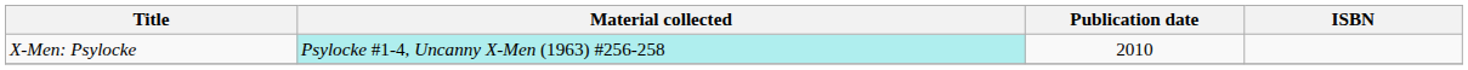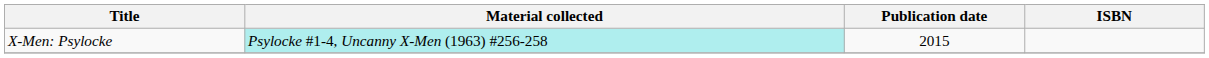 <table class="wikitable" width="100%">
 <tr>
 <th width=20%>Title</th>
 <th width=50%>Material collected</th>
 <th width=15%>Publication date</th>
 <th width=15%>ISBN</th>
 </tr>
 <tr>
 <td><em>X-Men: Psylocke</em></td>
 <td style="background: paleturquoise;"><em>Psylocke</em> #1-4, <em>Uncanny X-Men</em> (1963) #256-258</td>
-<td align="center">2010</td>
+<td align="center">2015</td>
 <td align="center"></td>
 </tr>
 <tr>
 </tr>
 </table>
